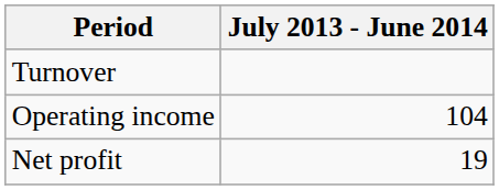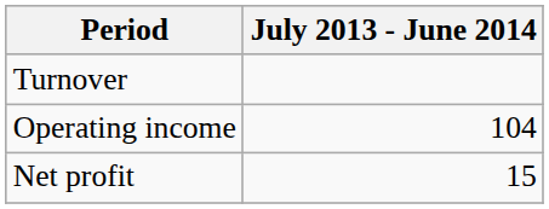 <table class="wikitable">
 <tr>
 <th>Period</th>
 <th>July 2013 - June 2014</th>
 </tr>
 <tr>
 <td>Turnover</td>
 <td align="right"></td>
 </tr>
 <tr>
 <td>Operating income</td>
 <td align="right">104</td>
 </tr>
 <tr>
 <td>Net profit</td>
-<td align="right">19</td>
+<td align="right">15</td>
 </tr>
 </table>
